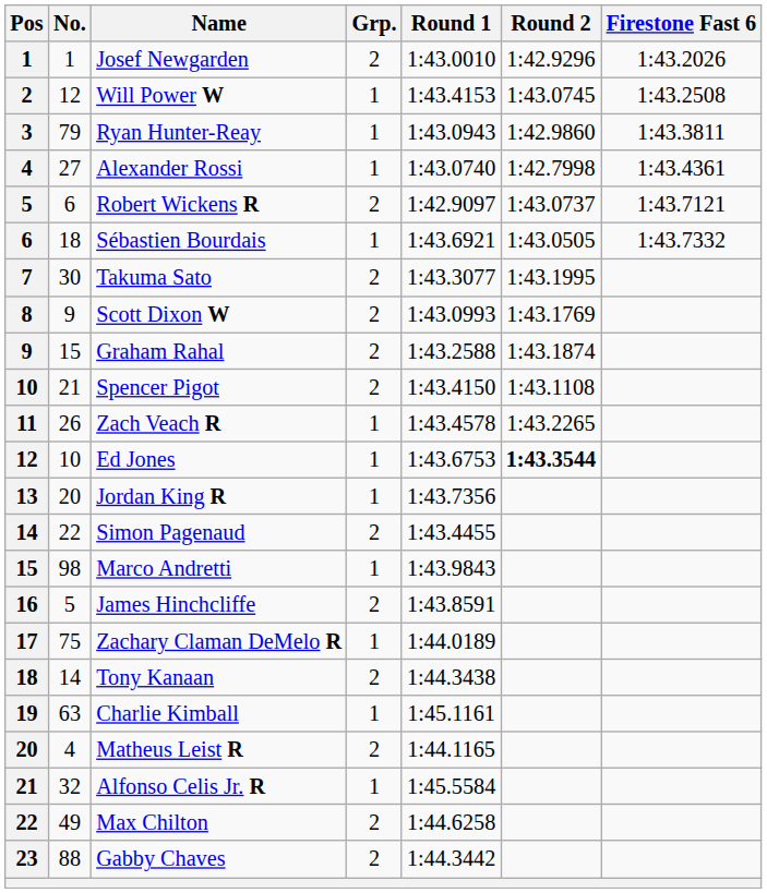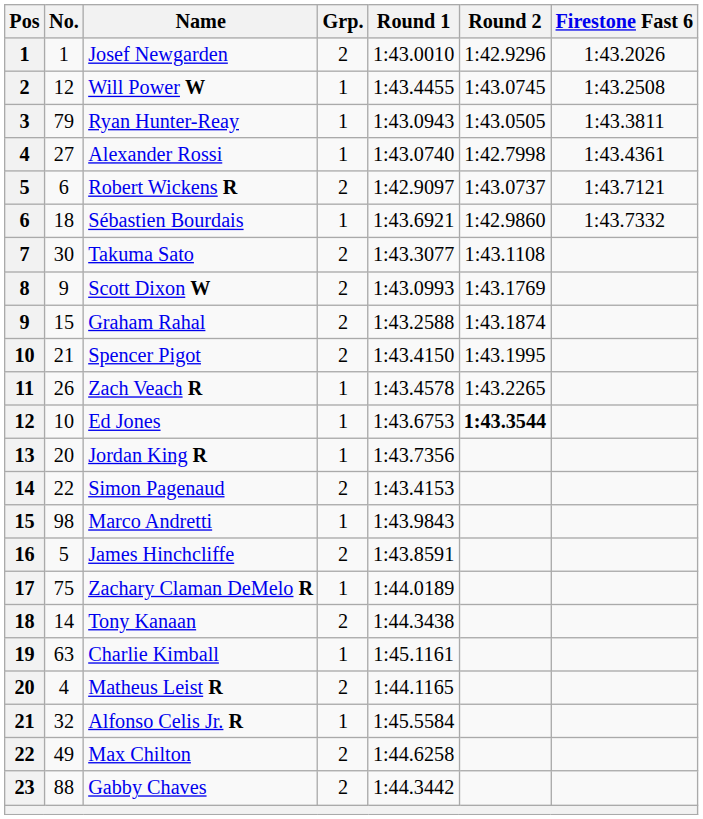 <table class="wikitable sortable" style="text-align:center; font-size: 95%;">
 <tr>
 <th>Pos</th>
 <th>No.</th>
 <th>Name</th>
 <th>Grp.</th>
 <th>Round 1</th>
 <th>Round 2</th>
 <th><a href='#'>Firestone</a> Fast 6</th>
 </tr>
 <tr>
 <th scope="row">1</th>
 <td>1</td>
 <td align="left"> <a href='#'>Josef Newgarden</a></td>
 <td>2</td>
 <td>1:43.0010</td>
 <td>1:42.9296</td>
 <td>1:43.2026</td>
 </tr>
 <tr>
 <th scope="row">2</th>
 <td>12</td>
 <td align="left"> <a href='#'>Will Power</a> <strong><span>W</span></strong></td>
 <td>1</td>
-<td>1:43.4153</td>
+<td>1:43.4455</td>
 <td>1:43.0745</td>
 <td>1:43.2508</td>
 </tr>
 <tr>
 <th scope="row">3</th>
 <td>79</td>
 <td align="left"> <a href='#'>Ryan Hunter-Reay</a></td>
 <td>1</td>
 <td>1:43.0943</td>
-<td>1:42.9860</td>
+<td>1:43.0505</td>
 <td>1:43.3811</td>
 </tr>
 <tr>
 <th scope="row">4</th>
 <td>27</td>
 <td align="left"> <a href='#'>Alexander Rossi</a></td>
 <td>1</td>
 <td>1:43.0740</td>
 <td>1:42.7998</td>
 <td>1:43.4361</td>
 </tr>
 <tr>
 <th scope="row">5</th>
 <td>6</td>
 <td align="left"> <a href='#'>Robert Wickens</a> <strong><span>R</span></strong></td>
 <td>2</td>
 <td>1:42.9097</td>
 <td>1:43.0737</td>
 <td>1:43.7121</td>
 </tr>
 <tr>
 <th scope="row">6</th>
 <td>18</td>
 <td align="left"> <a href='#'>Sébastien Bourdais</a></td>
 <td>1</td>
 <td>1:43.6921</td>
-<td>1:43.0505</td>
+<td>1:42.9860</td>
 <td>1:43.7332</td>
 </tr>
 <tr>
 <th scope="row">7</th>
 <td>30</td>
 <td align="left"> <a href='#'>Takuma Sato</a></td>
 <td>2</td>
 <td>1:43.3077</td>
-<td>1:43.1995</td>
+<td>1:43.1108</td>
 <td></td>
 </tr>
 <tr>
 <th scope="row">8</th>
 <td>9</td>
 <td align="left"> <a href='#'>Scott Dixon</a> <strong><span>W</span></strong></td>
 <td>2</td>
 <td>1:43.0993</td>
 <td>1:43.1769</td>
 <td></td>
 </tr>
 <tr>
 <th scope="row">9</th>
 <td>15</td>
 <td align="left"> <a href='#'>Graham Rahal</a></td>
 <td>2</td>
 <td>1:43.2588</td>
 <td>1:43.1874</td>
 <td></td>
 </tr>
 <tr>
 <th scope="row">10</th>
 <td>21</td>
 <td align="left"> <a href='#'>Spencer Pigot</a></td>
 <td>2</td>
 <td>1:43.4150</td>
-<td>1:43.1108</td>
+<td>1:43.1995</td>
 <td></td>
 </tr>
 <tr>
 <th scope="row">11</th>
 <td>26</td>
 <td align="left"> <a href='#'>Zach Veach</a> <strong><span>R</span></strong></td>
 <td>1</td>
 <td>1:43.4578</td>
 <td>1:43.2265</td>
 <td></td>
 </tr>
 <tr>
 <th scope="row">12</th>
 <td>10</td>
 <td align="left"> <a href='#'>Ed Jones</a></td>
 <td>1</td>
 <td>1:43.6753</td>
 <td><strong>1:43.3544</strong></td>
 <td></td>
 </tr>
 <tr>
 <th scope="row">13</th>
 <td>20</td>
 <td align="left"> <a href='#'>Jordan King</a> <strong><span>R</span></strong></td>
 <td>1</td>
 <td>1:43.7356</td>
 <td></td>
 <td></td>
 </tr>
 <tr>
 <th scope="row">14</th>
 <td>22</td>
 <td align="left"> <a href='#'>Simon Pagenaud</a></td>
 <td>2</td>
-<td>1:43.4455</td>
+<td>1:43.4153</td>
 <td></td>
 <td></td>
 </tr>
 <tr>
 <th scope="row">15</th>
 <td>98</td>
 <td align="left"> <a href='#'>Marco Andretti</a></td>
 <td>1</td>
 <td>1:43.9843</td>
 <td></td>
 <td></td>
 </tr>
 <tr>
 <th scope="row">16</th>
 <td>5</td>
 <td align="left"> <a href='#'>James Hinchcliffe</a></td>
 <td>2</td>
 <td>1:43.8591</td>
 <td></td>
 <td></td>
 </tr>
 <tr>
 <th scope="row">17</th>
 <td>75</td>
 <td align="left"> <a href='#'>Zachary Claman DeMelo</a> <strong><span>R</span></strong></td>
 <td>1</td>
 <td>1:44.0189</td>
 <td></td>
 <td></td>
 </tr>
 <tr>
 <th scope="row">18</th>
 <td>14</td>
 <td align="left"> <a href='#'>Tony Kanaan</a></td>
 <td>2</td>
 <td>1:44.3438</td>
 <td></td>
 <td></td>
 </tr>
 <tr>
 <th scope="row">19</th>
 <td>63</td>
 <td align="left"> <a href='#'>Charlie Kimball</a></td>
 <td>1</td>
 <td>1:45.1161</td>
 <td></td>
 <td></td>
 </tr>
 <tr>
 <th scope="row">20</th>
 <td>4</td>
 <td align="left"> <a href='#'>Matheus Leist</a> <strong><span>R</span></strong></td>
 <td>2</td>
 <td>1:44.1165</td>
 <td></td>
 <td></td>
 </tr>
 <tr>
 <th scope="row">21</th>
 <td>32</td>
 <td align="left"> <a href='#'>Alfonso Celis Jr.</a> <strong><span>R</span></strong></td>
 <td>1</td>
 <td>1:45.5584</td>
 <td></td>
 <td></td>
 </tr>
 <tr>
 <th scope="row">22</th>
 <td>49</td>
 <td align="left"> <a href='#'>Max Chilton</a></td>
 <td>2</td>
 <td>1:44.6258</td>
 <td></td>
 <td></td>
 </tr>
 <tr>
 <th scope="row">23</th>
 <td>88</td>
 <td align="left"> <a href='#'>Gabby Chaves</a></td>
 <td>2</td>
 <td>1:44.3442</td>
 <td></td>
 <td></td>
 </tr>
 <tr>
 <th colspan="7"> </th>
 </tr>
 </table>
